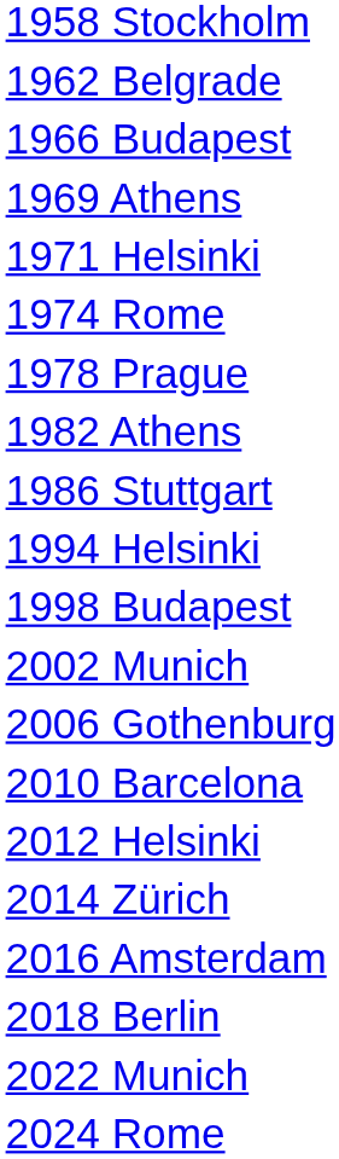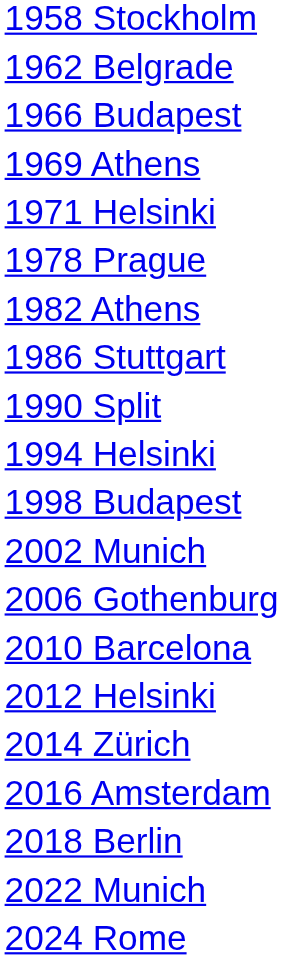 <table>
 <tr>
 <td><a href='#'>1958 Stockholm</a><br></td>
 <td></td>
 <td></td>
 <td></td>
 </tr>
 <tr>
 <td><a href='#'>1962 Belgrade</a><br></td>
 <td></td>
 <td></td>
 <td></td>
 </tr>
 <tr>
 <td><a href='#'>1966 Budapest</a><br></td>
 <td></td>
 <td></td>
 <td></td>
 </tr>
 <tr>
 <td><a href='#'>1969 Athens</a><br></td>
 <td></td>
 <td></td>
 <td></td>
 </tr>
 <tr>
 <td><a href='#'>1971 Helsinki</a><br></td>
 <td></td>
 <td></td>
 <td></td>
 </tr>
 <tr>
-<td><a href='#'>1974 Rome</a><br></td>
-<td></td>
-<td></td>
-<td></td>
-</tr>
-<tr>
 <td><a href='#'>1978 Prague</a><br></td>
 <td></td>
 <td></td>
 <td></td>
 </tr>
 <tr>
 <td><a href='#'>1982 Athens</a><br></td>
 <td></td>
 <td></td>
 <td></td>
 </tr>
 <tr>
 <td><a href='#'>1986 Stuttgart</a><br></td>
+<td></td>
+<td></td>
+<td></td>
+</tr>
+<tr>
+<td><a href='#'>1990 Split</a><br></td>
 <td></td>
 <td></td>
 <td></td>
 </tr>
 <tr>
 <td><a href='#'>1994 Helsinki</a><br></td>
 <td></td>
 <td></td>
 <td></td>
 </tr>
 <tr>
 <td><a href='#'>1998 Budapest</a><br></td>
 <td></td>
 <td></td>
 <td></td>
 </tr>
 <tr>
 <td><a href='#'>2002 Munich</a><br></td>
 <td></td>
 <td></td>
 <td></td>
 </tr>
 <tr>
 <td><a href='#'>2006 Gothenburg</a><br></td>
 <td></td>
 <td></td>
 <td></td>
 </tr>
 <tr>
 <td><a href='#'>2010 Barcelona</a><br></td>
 <td></td>
 <td></td>
 <td></td>
 </tr>
 <tr>
 <td><a href='#'>2012 Helsinki</a><br></td>
 <td></td>
 <td></td>
 <td></td>
 </tr>
 <tr>
 <td><a href='#'>2014 Zürich</a><br></td>
 <td></td>
 <td></td>
 <td></td>
 </tr>
 <tr>
 <td><a href='#'>2016 Amsterdam</a><br></td>
 <td></td>
 <td></td>
 <td></td>
 </tr>
 <tr>
 <td><a href='#'>2018 Berlin</a><br></td>
 <td></td>
 <td></td>
 <td></td>
 </tr>
 <tr>
 <td><a href='#'>2022 Munich</a><br></td>
 <td></td>
 <td></td>
 <td></td>
 </tr>
 <tr>
 <td><a href='#'>2024 Rome</a><br></td>
 <td></td>
 <td></td>
 <td></td>
 </tr>
 </table>
